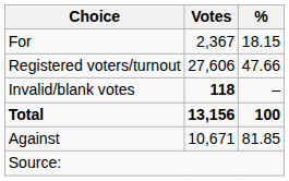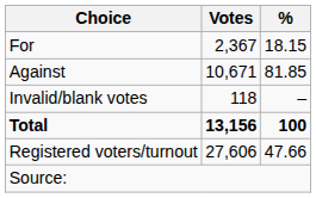 <table class=wikitable style=text-align:right>
 <tr>
 <th>Choice</th>
 <th>Votes</th>
 <th>%</th>
 </tr>
 <tr>
 <td align=left>For</td>
 <td>2,367</td>
 <td>18.15</td>
 </tr>
 <tr>
-<td align=left>Registered voters/turnout</td>
-<td>27,606</td>
-<td>47.66</td>
+<td align=left>Against</td>
+<td>10,671</td>
+<td>81.85</td>
 </tr>
 <tr>
 <td align=left>Invalid/blank votes</td>
-<td><strong>118</strong></td>
+<td>118</td>
 <td>–</td>
 </tr>
 <tr>
 <td align=left><strong>Total</strong></td>
 <td><strong>13,156</strong></td>
 <td><strong>100</strong></td>
 </tr>
 <tr>
-<td align=left>Against</td>
-<td>10,671</td>
-<td>81.85</td>
+<td align=left>Registered voters/turnout</td>
+<td>27,606</td>
+<td>47.66</td>
 </tr>
 <tr>
 <td align=left colspan=3>Source: </td>
 </tr>
 </table>
